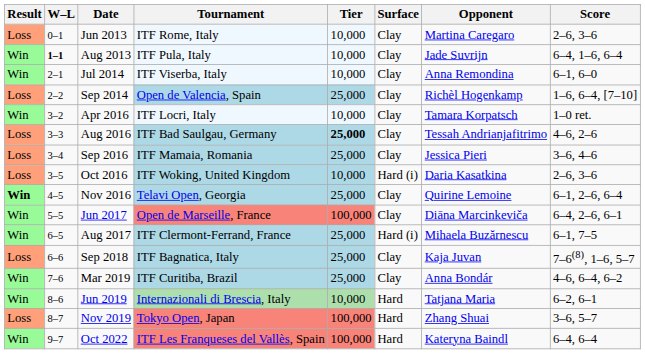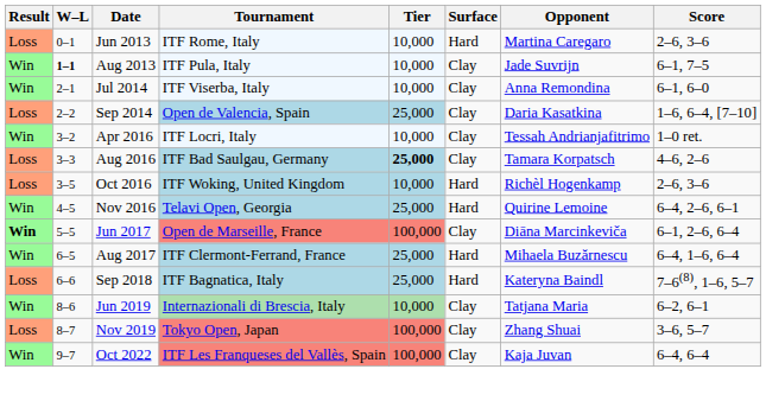 <table class="sortable wikitable">
 <tr>
 <th>Result</th>
 <th class="unsortable">W–L</th>
 <th>Date</th>
 <th>Tournament</th>
 <th>Tier</th>
 <th>Surface</th>
 <th>Opponent</th>
 <th class="unsortable">Score</th>
 </tr>
 <tr>
 <td bgcolor=FFA07A>Loss</td>
 <td><small>0–1</small></td>
 <td>Jun 2013</td>
 <td style="background:#f0f8ff;">ITF Rome, Italy</td>
 <td style="background:#f0f8ff;">10,000</td>
-<td>Clay</td>
+<td>Hard</td>
 <td> <a href='#'>Martina Caregaro</a></td>
 <td>2–6, 3–6</td>
 </tr>
 <tr>
 <td bgcolor="98FB98">Win</td>
 <td><strong><small>1–1</small></strong></td>
 <td>Aug 2013</td>
 <td style="background:#f0f8ff;">ITF Pula, Italy</td>
 <td style="background:#f0f8ff;">10,000</td>
 <td>Clay</td>
 <td> <a href='#'>Jade Suvrijn</a></td>
-<td>6–4, 1–6, 6–4</td>
+<td>6–1, 7–5</td>
 </tr>
 <tr>
 <td bgcolor="98FB98">Win</td>
 <td><small>2–1</small></td>
 <td>Jul 2014</td>
 <td style="background:#f0f8ff;">ITF Viserba, Italy</td>
 <td style="background:#f0f8ff;">10,000</td>
 <td>Clay</td>
 <td> <a href='#'>Anna Remondina</a></td>
 <td>6–1, 6–0</td>
 </tr>
 <tr>
 <td bgcolor=FFA07A>Loss</td>
 <td><small>2–2</small></td>
 <td>Sep 2014</td>
 <td style="background:lightblue;"><a href='#'>Open de Valencia</a>, Spain</td>
 <td style="background:lightblue;">25,000</td>
 <td>Clay</td>
-<td> <a href='#'>Richèl Hogenkamp</a></td>
+<td> <a href='#'>Daria Kasatkina</a></td>
 <td>1–6, 6–4, [7–10]</td>
 </tr>
 <tr>
 <td bgcolor="98FB98">Win</td>
 <td><small>3–2</small></td>
 <td>Apr 2016</td>
 <td style="background:#f0f8ff;">ITF Locri, Italy</td>
 <td style="background:#f0f8ff;">10,000</td>
 <td>Clay</td>
-<td> <a href='#'>Tamara Korpatsch</a></td>
+<td> <a href='#'>Tessah Andrianjafitrimo</a></td>
 <td>1–0 ret.</td>
 </tr>
 <tr>
 <td bgcolor=FFA07A>Loss</td>
 <td><small>3–3</small></td>
 <td>Aug 2016</td>
 <td style="background:lightblue;">ITF Bad Saulgau, Germany</td>
 <td style="background:lightblue;"><strong>25,000</strong></td>
 <td>Clay</td>
-<td> <a href='#'>Tessah Andrianjafitrimo</a></td>
+<td> <a href='#'>Tamara Korpatsch</a></td>
 <td>4–6, 2–6</td>
-</tr>
-<tr>
-<td bgcolor=FFA07A>Loss</td>
-<td><small>3–4</small></td>
-<td>Sep 2016</td>
-<td style="background:lightblue;">ITF Mamaia, Romania</td>
-<td style="background:lightblue;">25,000</td>
-<td>Clay</td>
-<td> <a href='#'>Jessica Pieri</a></td>
-<td>3–6, 4–6</td>
 </tr>
 <tr>
 <td bgcolor=FFA07A>Loss</td>
 <td><small>3–5</small></td>
 <td>Oct 2016</td>
 <td style="background:lightblue;">ITF Woking, United Kingdom</td>
 <td style="background:lightblue;">10,000</td>
-<td>Hard (i)</td>
-<td> <a href='#'>Daria Kasatkina</a></td>
+<td>Hard</td>
+<td> <a href='#'>Richèl Hogenkamp</a></td>
 <td>2–6, 3–6</td>
 </tr>
 <tr>
-<td bgcolor="98FB98"><strong>Win</strong></td>
+<td bgcolor="98FB98">Win</td>
 <td><small>4–5</small></td>
 <td>Nov 2016</td>
 <td style="background:lightblue;"><a href='#'>Telavi Open</a>, Georgia</td>
 <td style="background:lightblue;">25,000</td>
-<td>Clay</td>
+<td>Hard</td>
 <td> <a href='#'>Quirine Lemoine</a></td>
-<td>6–1, 2–6, 6–4</td>
+<td>6–4, 2–6, 6–1</td>
 </tr>
 <tr>
-<td bgcolor="98FB98">Win</td>
+<td bgcolor="98FB98"><strong>Win</strong></td>
 <td><small>5–5</small></td>
 <td><a href='#'>Jun 2017</a></td>
 <td style="background:#f88379;"><a href='#'>Open de Marseille</a>, France</td>
 <td style="background:#f88379;">100,000</td>
 <td>Clay</td>
 <td> <a href='#'>Diāna Marcinkeviča</a></td>
-<td>6–4, 2–6, 6–1</td>
+<td>6–1, 2–6, 6–4</td>
 </tr>
 <tr>
 <td bgcolor="98FB98">Win</td>
 <td><small>6–5</small></td>
 <td>Aug 2017</td>
 <td style="background:lightblue;">ITF Clermont-Ferrand, France</td>
 <td style="background:lightblue;">25,000</td>
-<td>Hard (i)</td>
+<td>Hard</td>
 <td> <a href='#'>Mihaela Buzărnescu</a></td>
-<td>6–1, 7–5</td>
+<td>6–4, 1–6, 6–4</td>
 </tr>
 <tr>
 <td bgcolor=FFA07A>Loss</td>
 <td><small>6–6</small></td>
 <td>Sep 2018</td>
 <td style="background:lightblue;">ITF Bagnatica, Italy</td>
 <td style="background:lightblue;">25,000</td>
-<td>Clay</td>
-<td> <a href='#'>Kaja Juvan</a></td>
+<td>Hard</td>
+<td> <a href='#'>Kateryna Baindl</a></td>
 <td>7–6<sup>(8)</sup>, 1–6, 5–7</td>
-</tr>
-<tr>
-<td bgcolor="98FB98">Win</td>
-<td><small>7–6</small></td>
-<td>Mar 2019</td>
-<td style="background:lightblue;">ITF Curitiba, Brazil</td>
-<td style="background:lightblue;">25,000</td>
-<td>Clay</td>
-<td> <a href='#'>Anna Bondár</a></td>
-<td>4–6, 6–4, 6–2</td>
 </tr>
 <tr>
 <td style="background:#98FB98;">Win</td>
 <td><small>8–6</small></td>
 <td><a href='#'>Jun 2019</a></td>
 <td style="background:#addfad;"><a href='#'>Internazionali di Brescia</a>, Italy</td>
 <td style="background:#addfad;">10,000</td>
-<td>Hard</td>
+<td>Clay</td>
 <td> <a href='#'>Tatjana Maria</a></td>
 <td>6–2, 6–1</td>
 </tr>
 <tr>
 <td bgcolor=FFA07A>Loss</td>
 <td><small>8–7</small></td>
 <td><a href='#'>Nov 2019</a></td>
 <td style="background:#f88379;"><a href='#'>Tokyo Open</a>, Japan</td>
 <td style="background:#f88379;">100,000</td>
-<td>Hard</td>
+<td>Clay</td>
 <td> <a href='#'>Zhang Shuai</a></td>
 <td>3–6, 5–7</td>
 </tr>
 <tr>
 <td bgcolor="98FB98">Win</td>
 <td><small>9–7</small></td>
 <td><a href='#'>Oct 2022</a></td>
 <td style="background:#f88379;"><a href='#'>ITF Les Franqueses del Vallès</a>, Spain</td>
 <td style="background:#f88379;">100,000</td>
-<td>Hard</td>
-<td> <a href='#'>Kateryna Baindl</a></td>
+<td>Clay</td>
+<td> <a href='#'>Kaja Juvan</a></td>
 <td>6–4, 6–4</td>
 </tr>
 </table>
